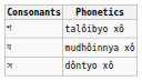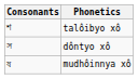 <table class="wikitable">
 <tr>
 <th>Consonants</th>
 <th>Phonetics</th>
 </tr>
 <tr>
 <td>শ</td>
 <td>talôibyo xô</td>
 </tr>
 <tr>
+<td>স</td>
+<td>dôntyo xô</td>
+</tr>
+<tr>
 <td>ষ</td>
 <td>mudhôinnya xô</td>
 </tr>
-<tr>
-<td>স</td>
-<td>dôntyo xô</td>
-</tr>
 </table>
